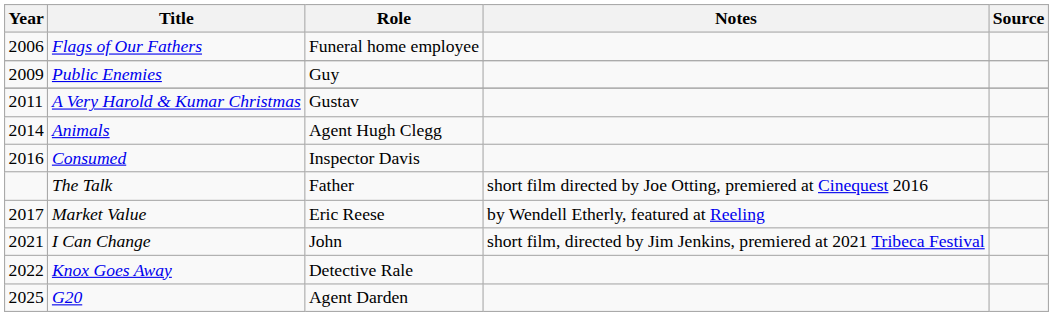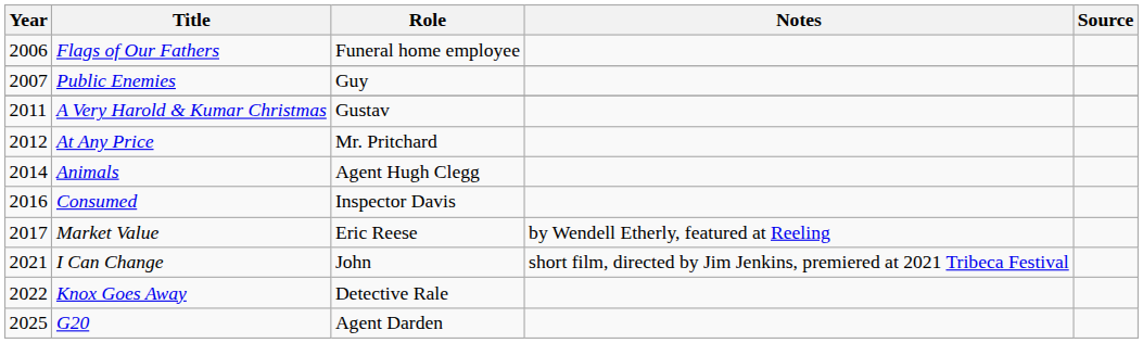 <table class="wikitable sortable plainrowheaders">
 <tr>
 <th>Year</th>
 <th>Title</th>
 <th>Role</th>
 <th class="unsortable">Notes</th>
 <th class="unsortable">Source</th>
 </tr>
 <tr>
 <td>2006</td>
 <td><em><a href='#'>Flags of Our Fathers</a></em></td>
 <td>Funeral home employee</td>
 <td></td>
 <td></td>
 </tr>
 <tr>
 </tr>
 <tr>
-<td>2009</td>
+<td>2007</td>
 <td><em><a href='#'>Public Enemies</a></em></td>
 <td>Guy</td>
 <td></td>
 <td></td>
 </tr>
 <tr>
 </tr>
 <tr>
 <td>2011</td>
 <td><em><a href='#'>A Very Harold & Kumar Christmas</a></em></td>
 <td>Gustav</td>
 <td></td>
 <td></td>
 </tr>
 <tr>
+<td>2012</td>
+<td><em><a href='#'>At Any Price</a></em></td>
+<td>Mr. Pritchard</td>
+<td></td>
+<td></td>
+</tr>
+<tr>
 <td>2014</td>
 <td><a href='#'><em>Animals</em></a></td>
 <td>Agent Hugh Clegg</td>
 <td></td>
 <td></td>
 </tr>
 <tr>
 <td>2016</td>
 <td><a href='#'><em>Consumed</em></a></td>
 <td>Inspector Davis</td>
 <td></td>
-<td></td>
-</tr>
-<tr>
-<td></td>
-<td><em>The Talk</em></td>
-<td>Father </td>
-<td>short film directed by Joe Otting, premiered at <a href='#'>Cinequest</a> 2016</td>
 <td></td>
 </tr>
 <tr>
 <td>2017</td>
 <td><em>Market Value</em></td>
 <td>Eric Reese</td>
 <td>by Wendell Etherly, featured at <a href='#'>Reeling</a></td>
 <td></td>
 </tr>
 <tr>
 <td>2021</td>
 <td><em>I Can Change</em></td>
 <td>John </td>
 <td>short film, directed by Jim Jenkins, premiered at 2021 <a href='#'>Tribeca Festival</a></td>
 <td><br></td>
 </tr>
 <tr>
 <td>2022</td>
 <td><em><a href='#'>Knox Goes Away</a></em></td>
 <td>Detective Rale</td>
 <td></td>
 <td></td>
 </tr>
 <tr>
 <td>2025</td>
 <td><em><a href='#'>G20</a></em></td>
 <td>Agent Darden</td>
 <td></td>
 <td></td>
 </tr>
 </table>
